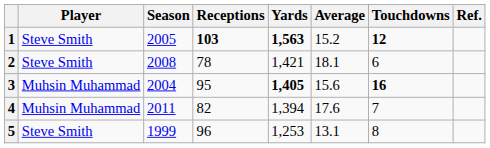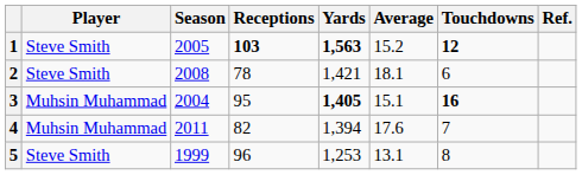 <table class="plainrowheaders sortable wikitable">
 <tr>
 <th scope="col" data-sort-type="number" class="unsortable"></th>
 <th scope="col">Player</th>
 <th scope="col">Season</th>
 <th scope="col">Receptions</th>
 <th scope="col">Yards</th>
 <th scope="col">Average</th>
 <th scope="col">Touchdowns</th>
 <th scope="col" class="unsortable">Ref.</th>
 </tr>
 <tr>
 <th scope=row>1</th>
 <td><a href='#'>Steve Smith</a></td>
 <td><a href='#'>2005</a></td>
 <td><strong>103</strong></td>
 <td><strong>1,563</strong></td>
 <td>15.2</td>
 <td><strong>12</strong></td>
 <td></td>
 </tr>
 <tr>
 <th scope=row>2</th>
 <td><a href='#'>Steve Smith</a></td>
 <td><a href='#'>2008</a></td>
 <td>78</td>
 <td>1,421</td>
 <td>18.1</td>
 <td>6</td>
 <td></td>
 </tr>
 <tr>
 <th scope=row>3</th>
 <td><a href='#'>Muhsin Muhammad</a></td>
 <td><a href='#'>2004</a></td>
 <td>95</td>
 <td><strong>1,405</strong></td>
-<td>15.6</td>
+<td>15.1</td>
 <td><strong>16</strong></td>
 <td></td>
 </tr>
 <tr>
 <th scope=row>4</th>
 <td><a href='#'>Muhsin Muhammad</a></td>
 <td><a href='#'>2011</a></td>
 <td>82</td>
 <td>1,394</td>
 <td>17.6</td>
 <td>7</td>
 <td></td>
 </tr>
 <tr>
 <th scope=row>5</th>
 <td><a href='#'>Steve Smith</a></td>
 <td><a href='#'>1999</a></td>
 <td>96</td>
 <td>1,253</td>
 <td>13.1</td>
 <td>8</td>
 <td></td>
 </tr>
 </table>
